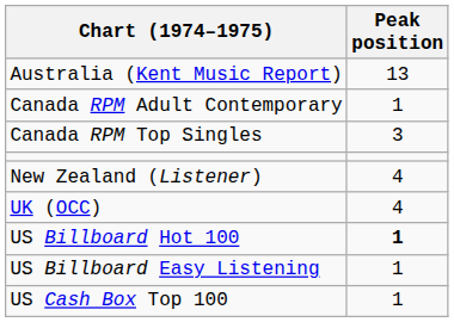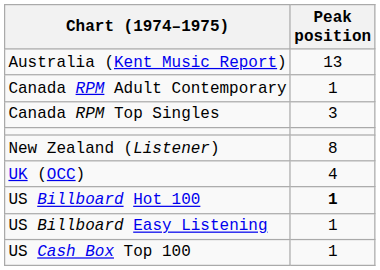 <table class="wikitable sortable">
 <tr>
 <th>Chart (1974–1975)</th>
 <th>Peak<br>position</th>
 </tr>
 <tr>
 <td>Australia (<a href='#'>Kent Music Report</a>)</td>
 <td style="text-align:center;">13</td>
 </tr>
 <tr>
 <td>Canada <em><a href='#'>RPM</a></em> Adult Contemporary</td>
 <td style="text-align:center;">1</td>
 </tr>
 <tr>
 <td>Canada <em>RPM</em> Top Singles</td>
 <td style="text-align:center;">3</td>
 </tr>
 <tr>
 <td></td>
 </tr>
 <tr>
 <td>New Zealand (<em>Listener</em>)</td>
-<td style="text-align:center;">4</td>
+<td style="text-align:center;">8</td>
 </tr>
 <tr>
 <td><a href='#'>UK</a> (<a href='#'>OCC</a>)</td>
 <td style="text-align:center;">4</td>
 </tr>
 <tr>
 <td>US <em><a href='#'>Billboard</a></em> <a href='#'>Hot 100</a></td>
 <td style="text-align:center;"><strong>1</strong></td>
 </tr>
 <tr>
 <td>US <em>Billboard</em> <a href='#'>Easy Listening</a></td>
 <td style="text-align:center;">1</td>
 </tr>
 <tr>
 <td>US <a href='#'><em>Cash Box</em></a> Top 100</td>
 <td align="center">1</td>
 </tr>
 </table>
